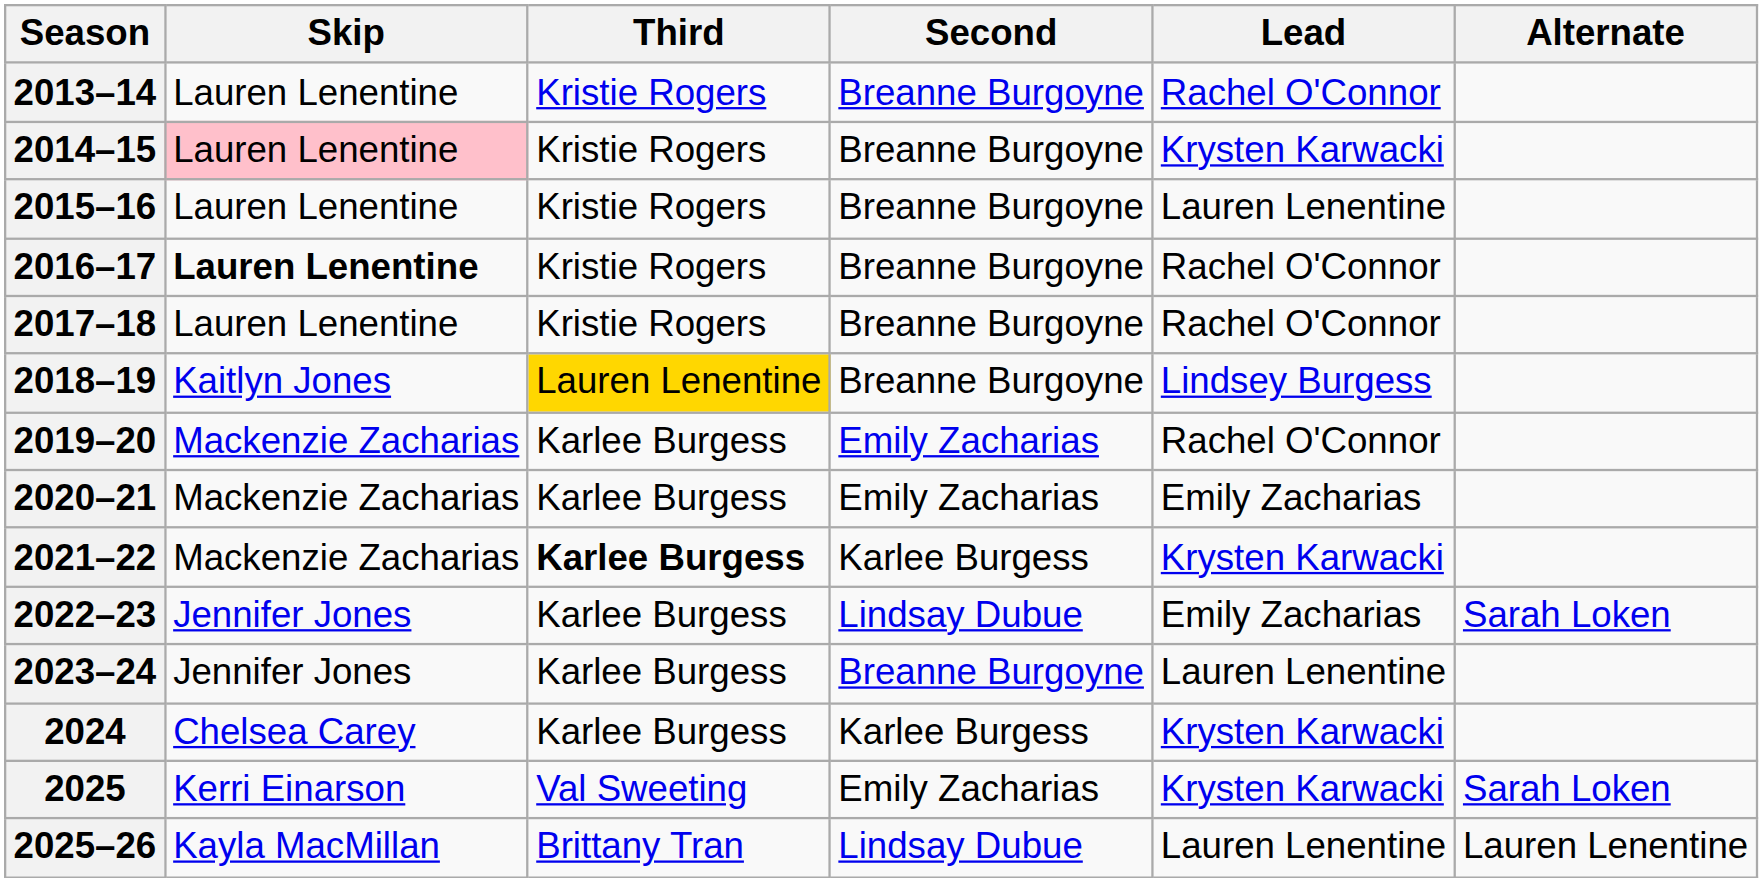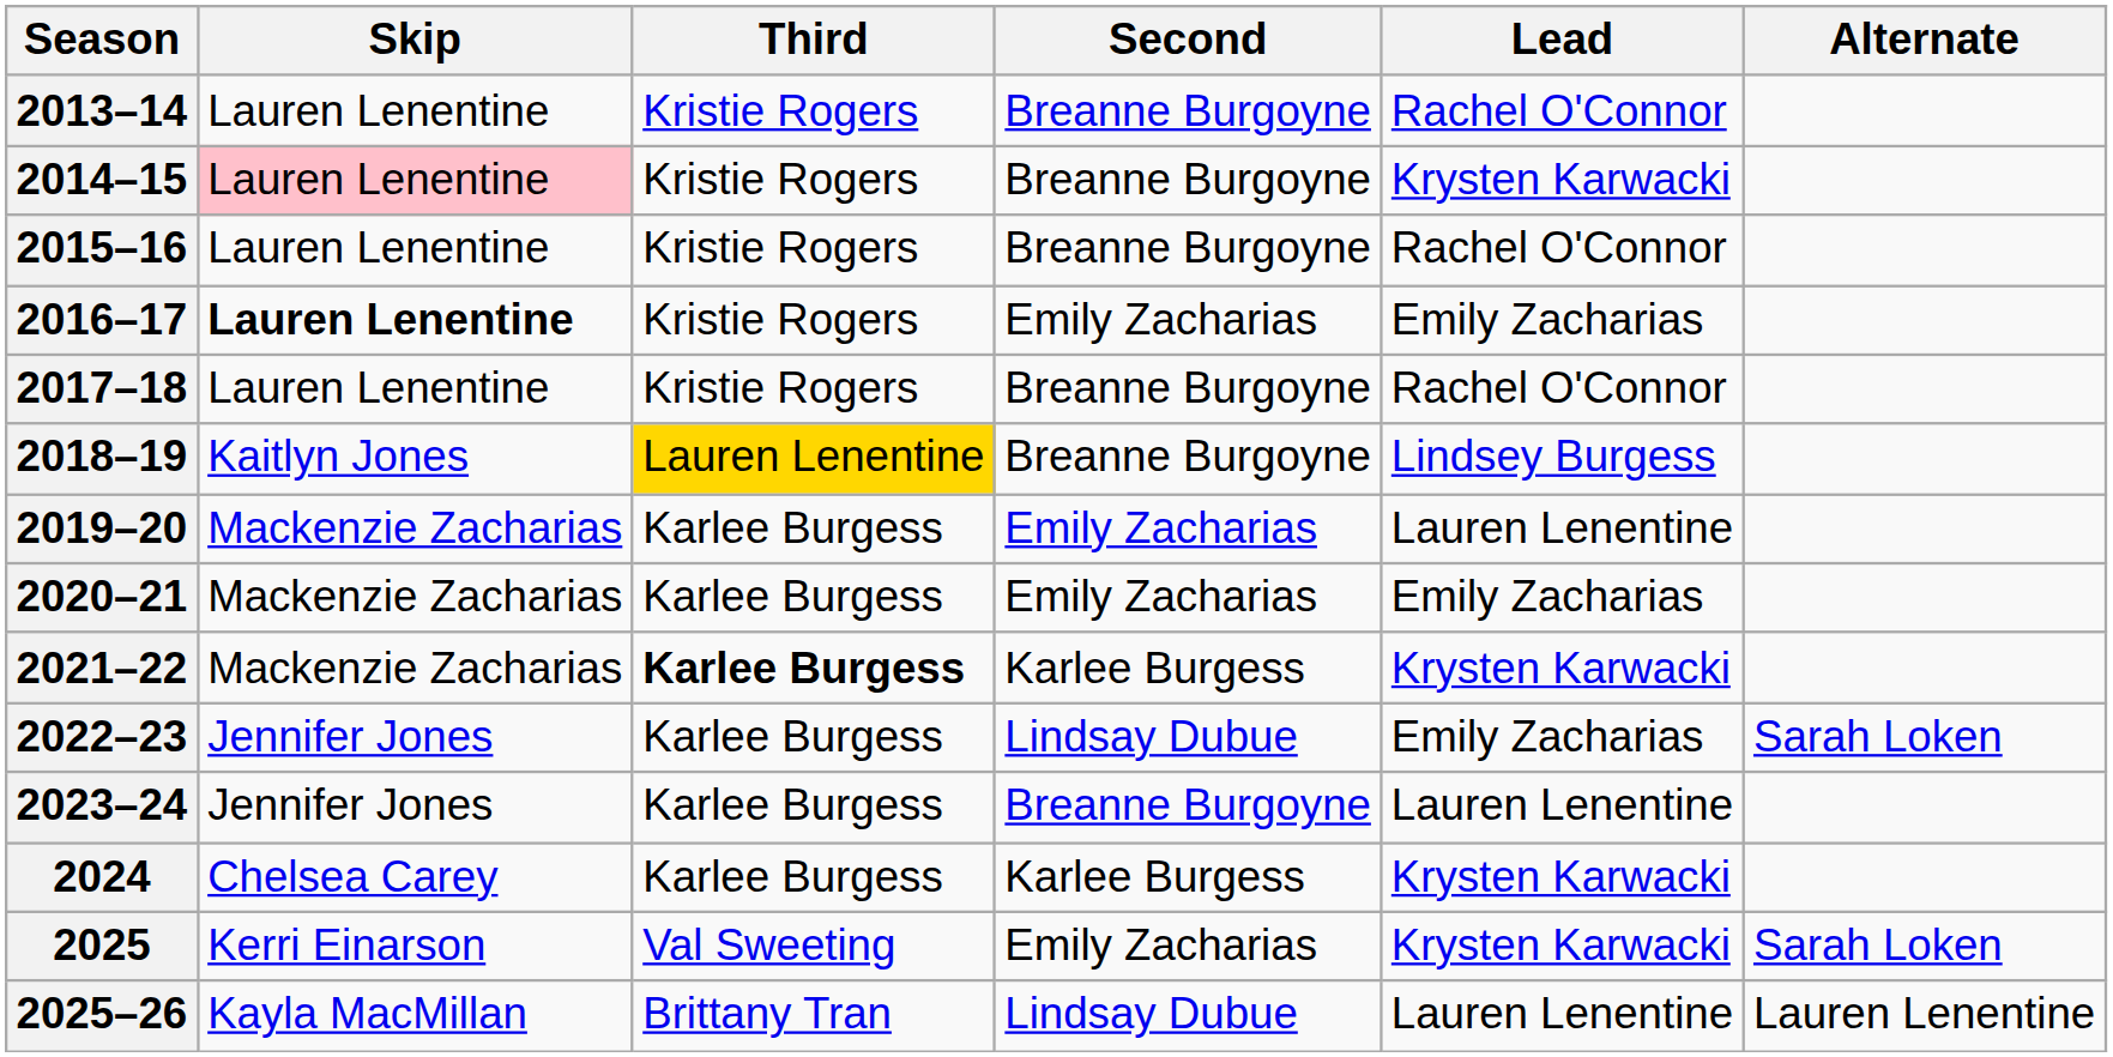 <table class="wikitable">
 <tr>
 <th scope="col">Season</th>
 <th scope="col">Skip</th>
 <th scope="col">Third</th>
 <th scope="col">Second</th>
 <th scope="col">Lead</th>
 <th scope="col">Alternate</th>
 </tr>
 <tr>
 <th scope="row">2013–14</th>
 <td>Lauren Lenentine</td>
 <td><a href='#'>Kristie Rogers</a></td>
 <td><a href='#'>Breanne Burgoyne</a></td>
 <td><a href='#'>Rachel O'Connor</a></td>
 <td></td>
 </tr>
 <tr>
 <th scope="row">2014–15</th>
 <td style="background: pink;">Lauren Lenentine</td>
 <td>Kristie Rogers</td>
 <td>Breanne Burgoyne</td>
 <td><a href='#'>Krysten Karwacki</a></td>
 <td></td>
 </tr>
 <tr>
 <th scope="row">2015–16</th>
 <td>Lauren Lenentine</td>
 <td>Kristie Rogers</td>
 <td>Breanne Burgoyne</td>
-<td>Lauren Lenentine</td>
+<td>Rachel O'Connor</td>
 <td></td>
 </tr>
 <tr>
 <th scope="row">2016–17</th>
 <td><strong>Lauren Lenentine</strong></td>
 <td>Kristie Rogers</td>
-<td>Breanne Burgoyne</td>
-<td>Rachel O'Connor</td>
+<td>Emily Zacharias</td>
+<td>Emily Zacharias</td>
 <td></td>
 </tr>
 <tr>
 <th scope="row">2017–18</th>
 <td>Lauren Lenentine</td>
 <td>Kristie Rogers</td>
 <td>Breanne Burgoyne</td>
 <td>Rachel O'Connor</td>
 <td></td>
 </tr>
 <tr>
 <th scope="row">2018–19</th>
 <td><a href='#'>Kaitlyn Jones</a></td>
 <td style="background: gold;">Lauren Lenentine</td>
 <td>Breanne Burgoyne</td>
 <td><a href='#'>Lindsey Burgess</a></td>
 <td></td>
 </tr>
 <tr>
 <th scope="row">2019–20</th>
 <td><a href='#'>Mackenzie Zacharias</a></td>
 <td>Karlee Burgess</td>
 <td><a href='#'>Emily Zacharias</a></td>
-<td>Rachel O'Connor</td>
+<td>Lauren Lenentine</td>
 <td></td>
 </tr>
 <tr>
 <th scope="row">2020–21</th>
 <td>Mackenzie Zacharias</td>
 <td>Karlee Burgess</td>
 <td>Emily Zacharias</td>
 <td>Emily Zacharias</td>
 <td></td>
 </tr>
 <tr>
 <th scope="row">2021–22</th>
 <td>Mackenzie Zacharias</td>
 <td><strong>Karlee Burgess</strong></td>
 <td>Karlee Burgess</td>
 <td><a href='#'>Krysten Karwacki</a></td>
 <td></td>
 </tr>
 <tr>
 <th scope="row">2022–23</th>
 <td><a href='#'>Jennifer Jones</a></td>
 <td>Karlee Burgess</td>
 <td><a href='#'>Lindsay Dubue</a></td>
 <td>Emily Zacharias</td>
 <td><a href='#'>Sarah Loken</a></td>
 </tr>
 <tr>
 <th scope="row">2023–24</th>
 <td>Jennifer Jones</td>
 <td>Karlee Burgess</td>
 <td><a href='#'>Breanne Burgoyne</a></td>
 <td>Lauren Lenentine</td>
 <td></td>
 </tr>
 <tr>
 <th scope="row">2024</th>
 <td><a href='#'>Chelsea Carey</a></td>
 <td>Karlee Burgess</td>
 <td>Karlee Burgess</td>
 <td><a href='#'>Krysten Karwacki</a></td>
 <td></td>
 </tr>
 <tr>
 <th scope="row">2025</th>
 <td><a href='#'>Kerri Einarson</a></td>
 <td><a href='#'>Val Sweeting</a></td>
 <td>Emily Zacharias</td>
 <td><a href='#'>Krysten Karwacki</a></td>
 <td><a href='#'>Sarah Loken</a></td>
 </tr>
 <tr>
 <th scope="row">2025–26</th>
 <td><a href='#'>Kayla MacMillan</a></td>
 <td><a href='#'>Brittany Tran</a></td>
 <td><a href='#'>Lindsay Dubue</a></td>
 <td>Lauren Lenentine</td>
 <td>Lauren Lenentine</td>
 </tr>
 </table>
